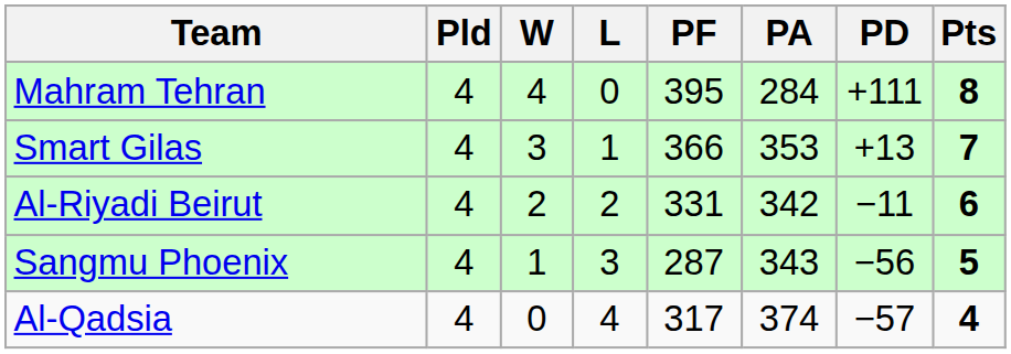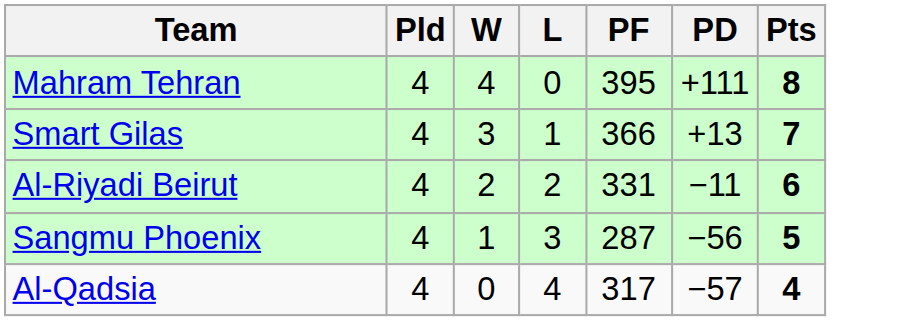 <table class="wikitable" style="text-align:center;">
 <tr>
 <th width=180>Team</th>
 <th width=25>Pld</th>
 <th width=25>W</th>
 <th width=25>L</th>
 <th width=35>PF</th>
-<th width=35>PA</th>
 <th width=35>PD</th>
 <th width=25>Pts</th>
 </tr>
 <tr bgcolor="#ccffcc">
 <td align="left"> <a href='#'>Mahram Tehran</a></td>
 <td>4</td>
 <td>4</td>
 <td>0</td>
 <td>395</td>
-<td>284</td>
 <td>+111</td>
 <td><strong>8</strong></td>
 </tr>
 <tr bgcolor="#ccffcc">
 <td align="left"> <a href='#'>Smart Gilas</a></td>
 <td>4</td>
 <td>3</td>
 <td>1</td>
 <td>366</td>
-<td>353</td>
 <td>+13</td>
 <td><strong>7</strong></td>
 </tr>
 <tr bgcolor="#ccffcc">
 <td align="left"> <a href='#'>Al-Riyadi Beirut</a></td>
 <td>4</td>
 <td>2</td>
 <td>2</td>
 <td>331</td>
-<td>342</td>
 <td>−11</td>
 <td><strong>6</strong></td>
 </tr>
 <tr bgcolor="#ccffcc">
 <td align="left"> <a href='#'>Sangmu Phoenix</a></td>
 <td>4</td>
 <td>1</td>
 <td>3</td>
 <td>287</td>
-<td>343</td>
 <td>−56</td>
 <td><strong>5</strong></td>
 </tr>
 <tr>
 <td align="left"> <a href='#'>Al-Qadsia</a></td>
 <td>4</td>
 <td>0</td>
 <td>4</td>
 <td>317</td>
-<td>374</td>
 <td>−57</td>
 <td><strong>4</strong></td>
 </tr>
 </table>
